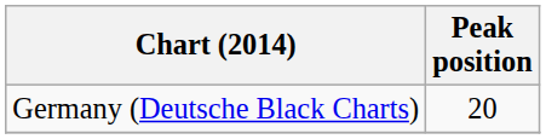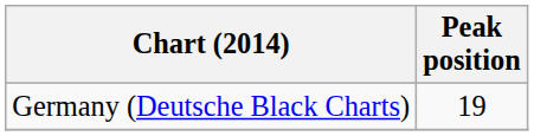 <table class="wikitable sortable">
 <tr>
 <th>Chart (2014)</th>
 <th>Peak<br>position</th>
 </tr>
 <tr>
 <td>Germany (<a href='#'>Deutsche Black Charts</a>)</td>
-<td style="text-align:center;">20</td>
+<td style="text-align:center;">19</td>
 </tr>
 <tr>
 </tr>
 <tr>
 </tr>
 <tr>
 </tr>
 </table>
